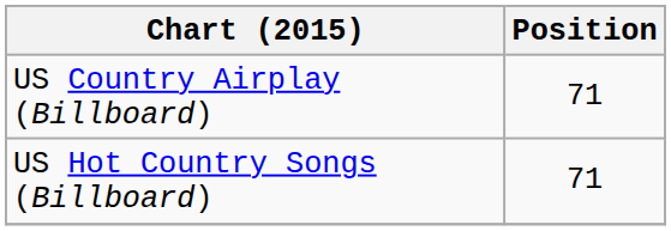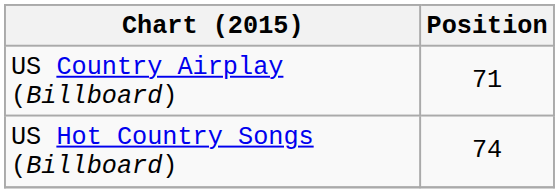 <table class="wikitable sortable">
 <tr>
 <th scope="col" style="width:16em;">Chart (2015)</th>
 <th scope="col">Position</th>
 </tr>
 <tr>
 <td>US <a href='#'>Country Airplay</a> (<em>Billboard</em>)</td>
 <td align="center">71</td>
 </tr>
 <tr>
 <td>US <a href='#'>Hot Country Songs</a> (<em>Billboard</em>)</td>
-<td align="center">71</td>
+<td align="center">74</td>
 </tr>
 <tr>
 </tr>
 </table>
